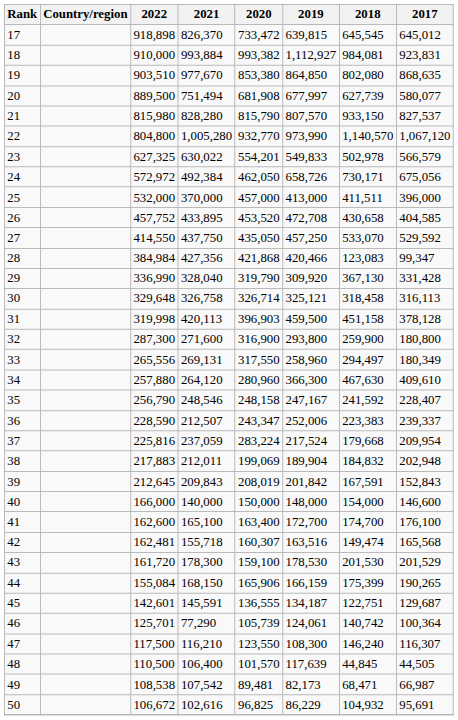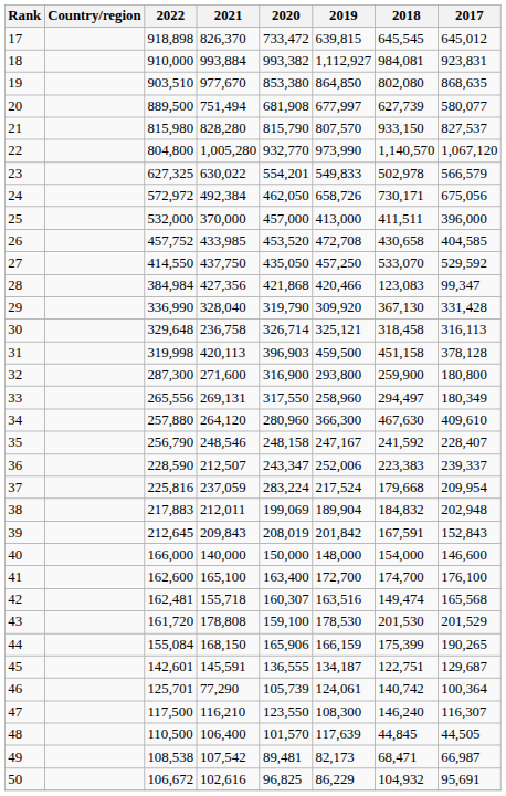 <table class="wikitable sortable">
 <tr>
 <th>Rank</th>
 <th>Country/region</th>
 <th data-sort-type="number">2022</th>
 <th data-sort-type="number">2021</th>
 <th data-sort-type="number">2020</th>
 <th data-sort-type="number">2019</th>
 <th data-sort-type="number">2018</th>
 <th data-sort-type="number">2017</th>
 </tr>
 <tr>
 <td>17</td>
 <td></td>
 <td align="left">918,898</td>
 <td align="left">826,370</td>
 <td align="left">733,472</td>
 <td align="left">639,815</td>
 <td align="left">645,545</td>
 <td align="left">645,012</td>
 </tr>
 <tr>
 <td>18</td>
 <td></td>
 <td align="left">910,000</td>
 <td align="left">993,884</td>
 <td align="left">993,382</td>
 <td align="left">1,112,927</td>
 <td align="left">984,081</td>
 <td align="left">923,831</td>
 </tr>
 <tr>
 <td>19</td>
 <td></td>
 <td align="left">903,510</td>
 <td align="left">977,670</td>
 <td align="left">853,380</td>
 <td align="left">864,850</td>
 <td align="left">802,080</td>
 <td align="left">868,635</td>
 </tr>
 <tr>
 <td>20</td>
 <td></td>
 <td align="left">889,500</td>
 <td align="left">751,494</td>
 <td align="left">681,908</td>
 <td align="left">677,997</td>
 <td align="left">627,739</td>
 <td align="left">580,077</td>
 </tr>
 <tr>
 <td>21</td>
 <td></td>
 <td align="left">815,980</td>
 <td align="left">828,280</td>
 <td align="left">815,790</td>
 <td align="left">807,570</td>
 <td align="left">933,150</td>
 <td align="left">827,537</td>
 </tr>
 <tr>
 <td>22</td>
 <td></td>
 <td align="left">804,800</td>
 <td align="left">1,005,280</td>
 <td align="left">932,770</td>
 <td align="left">973,990</td>
 <td align="left">1,140,570</td>
 <td align="left">1,067,120</td>
 </tr>
 <tr>
 <td>23</td>
 <td></td>
 <td align="left">627,325</td>
 <td align="left">630,022</td>
 <td align="left">554,201</td>
 <td align="left">549,833</td>
 <td align="left">502,978</td>
 <td align="left">566,579</td>
 </tr>
 <tr>
 <td>24</td>
 <td></td>
 <td align="left">572,972</td>
 <td align="left">492,384</td>
 <td align="left">462,050</td>
 <td align="left">658,726</td>
 <td align="left">730,171</td>
 <td align="left">675,056</td>
 </tr>
 <tr>
 <td>25</td>
 <td></td>
 <td align="left">532,000</td>
 <td align="left">370,000</td>
 <td align="left">457,000</td>
 <td align="left">413,000</td>
 <td align="left">411,511</td>
 <td align="left">396,000</td>
 </tr>
 <tr>
 <td>26</td>
 <td></td>
 <td align="left">457,752</td>
-<td align="left">433,895</td>
+<td align="left">433,985</td>
 <td align="left">453,520</td>
 <td align="left">472,708</td>
 <td align="left">430,658</td>
 <td align="left">404,585</td>
 </tr>
 <tr>
 <td>27</td>
 <td></td>
 <td align="left">414,550</td>
 <td align="left">437,750</td>
 <td align="left">435,050</td>
 <td align="left">457,250</td>
 <td align="left">533,070</td>
 <td align="left">529,592</td>
 </tr>
 <tr>
 <td>28</td>
 <td></td>
 <td align="left">384,984</td>
 <td align="left">427,356</td>
 <td align="left">421,868</td>
 <td align="left">420,466</td>
 <td align="left">123,083</td>
 <td align="left">99,347</td>
 </tr>
 <tr>
 <td>29</td>
 <td></td>
 <td align="left">336,990</td>
 <td align="left">328,040</td>
 <td align="left">319,790</td>
 <td align="left">309,920</td>
 <td align="left">367,130</td>
 <td align="left">331,428</td>
 </tr>
 <tr>
 <td>30</td>
 <td></td>
 <td align="left">329,648</td>
-<td align="left">326,758</td>
+<td align="left">236,758</td>
 <td align="left">326,714</td>
 <td align="left">325,121</td>
 <td align="left">318,458</td>
 <td align="left">316,113</td>
 </tr>
 <tr>
 <td>31</td>
 <td></td>
 <td align="left">319,998</td>
 <td align="left">420,113</td>
 <td align="left">396,903</td>
 <td align="left">459,500</td>
 <td align="left">451,158</td>
 <td align="left">378,128</td>
 </tr>
 <tr>
 <td>32</td>
 <td></td>
 <td align="left">287,300</td>
 <td align="left">271,600</td>
 <td align="left">316,900</td>
 <td align="left">293,800</td>
 <td align="left">259,900</td>
 <td align="left">180,800</td>
 </tr>
 <tr>
 <td>33</td>
 <td></td>
 <td align="left">265,556</td>
 <td align="left">269,131</td>
 <td align="left">317,550</td>
 <td align="left">258,960</td>
 <td align="left">294,497</td>
 <td align="left">180,349</td>
 </tr>
 <tr>
 <td>34</td>
 <td></td>
 <td align="left">257,880</td>
 <td align="left">264,120</td>
 <td align="left">280,960</td>
 <td align="left">366,300</td>
 <td align="left">467,630</td>
 <td align="left">409,610</td>
 </tr>
 <tr>
 <td>35</td>
 <td></td>
 <td align="left">256,790</td>
 <td align="left">248,546</td>
 <td align="left">248,158</td>
 <td align="left">247,167</td>
 <td align="left">241,592</td>
 <td align="left">228,407</td>
 </tr>
 <tr>
 <td>36</td>
 <td></td>
 <td align="left">228,590</td>
 <td align="left">212,507</td>
 <td align="left">243,347</td>
 <td align="left">252,006</td>
 <td align="left">223,383</td>
 <td align="left">239,337</td>
 </tr>
 <tr>
 <td>37</td>
 <td></td>
 <td align="left">225,816</td>
 <td align="left">237,059</td>
 <td align="left">283,224</td>
 <td align="left">217,524</td>
 <td align="left">179,668</td>
 <td align="left">209,954</td>
 </tr>
 <tr>
 <td>38</td>
 <td></td>
 <td align="left">217,883</td>
 <td align="left">212,011</td>
 <td align="left">199,069</td>
 <td align="left">189,904</td>
 <td align="left">184,832</td>
 <td align="left">202,948</td>
 </tr>
 <tr>
 <td>39</td>
 <td></td>
 <td align="left">212,645</td>
 <td align="left">209,843</td>
 <td align="left">208,019</td>
 <td align="left">201,842</td>
 <td align="left">167,591</td>
 <td align="left">152,843</td>
 </tr>
 <tr>
 <td>40</td>
 <td></td>
 <td align="left">166,000</td>
 <td align="left">140,000</td>
 <td align="left">150,000</td>
 <td align="left">148,000</td>
 <td align="left">154,000</td>
 <td align="left">146,600</td>
 </tr>
 <tr>
 <td>41</td>
 <td></td>
 <td align="left">162,600</td>
 <td align="left">165,100</td>
 <td align="left">163,400</td>
 <td align="left">172,700</td>
 <td align="left">174,700</td>
 <td align="left">176,100</td>
 </tr>
 <tr>
 <td>42</td>
 <td></td>
 <td align="left">162,481</td>
 <td align="left">155,718</td>
 <td align="left">160,307</td>
 <td align="left">163,516</td>
 <td align="left">149,474</td>
 <td align="left">165,568</td>
 </tr>
 <tr>
 <td>43</td>
 <td></td>
 <td align="left">161,720</td>
-<td align="left">178,300</td>
+<td align="left">178,808</td>
 <td align="left">159,100</td>
 <td align="left">178,530</td>
 <td align="left">201,530</td>
 <td align="left">201,529</td>
 </tr>
 <tr>
 <td>44</td>
 <td></td>
 <td align="left">155,084</td>
 <td align="left">168,150</td>
 <td align="left">165,906</td>
 <td align="left">166,159</td>
 <td align="left">175,399</td>
 <td align="left">190,265</td>
 </tr>
 <tr>
 <td>45</td>
 <td></td>
 <td align="left">142,601</td>
 <td align="left">145,591</td>
 <td align="left">136,555</td>
 <td align="left">134,187</td>
 <td align="left">122,751</td>
 <td align="left">129,687</td>
 </tr>
 <tr>
 <td>46</td>
 <td></td>
 <td align="left">125,701</td>
 <td align="left">77,290</td>
 <td align="left">105,739</td>
 <td align="left">124,061</td>
 <td align="left">140,742</td>
 <td align="left">100,364</td>
 </tr>
 <tr>
 <td>47</td>
 <td></td>
 <td align="left">117,500</td>
 <td align="left">116,210</td>
 <td align="left">123,550</td>
 <td align="left">108,300</td>
 <td align="left">146,240</td>
 <td align="left">116,307</td>
 </tr>
 <tr>
 <td>48</td>
 <td></td>
 <td align="left">110,500</td>
 <td align="left">106,400</td>
 <td align="left">101,570</td>
 <td align="left">117,639</td>
 <td align="left">44,845</td>
 <td align="left">44,505</td>
 </tr>
 <tr>
 <td>49</td>
 <td></td>
 <td align="left">108,538</td>
 <td align="left">107,542</td>
 <td align="left">89,481</td>
 <td align="left">82,173</td>
 <td align="left">68,471</td>
 <td align="left">66,987</td>
 </tr>
 <tr>
 <td>50</td>
 <td></td>
 <td align="left">106,672</td>
 <td align="left">102,616</td>
 <td align="left">96,825</td>
 <td align="left">86,229</td>
 <td align="left">104,932</td>
 <td align="left">95,691</td>
 </tr>
 <tr>
 </tr>
 </table>
